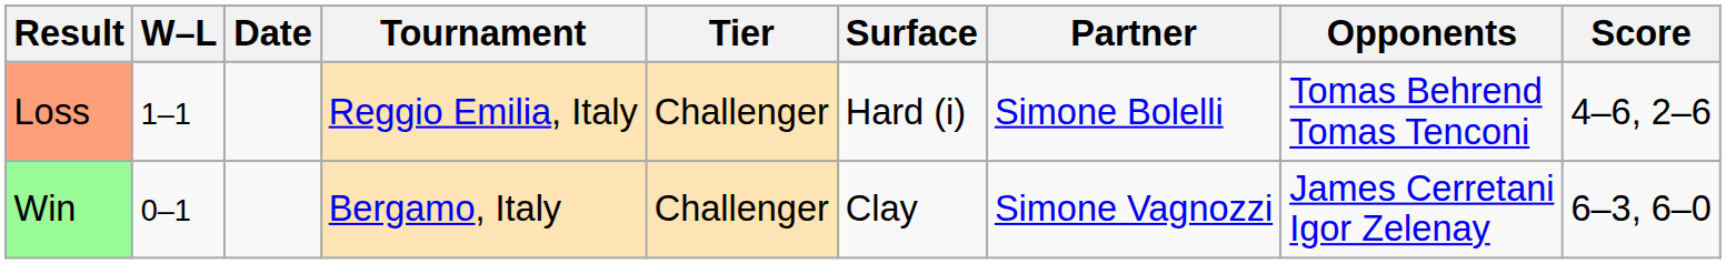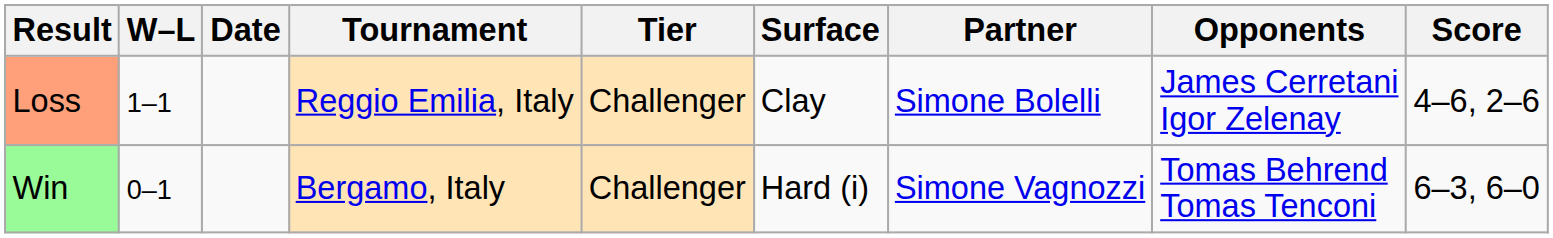 <table class="sortable wikitable">
 <tr>
 <th>Result</th>
 <th class="unsortable">W–L</th>
 <th>Date</th>
 <th>Tournament</th>
 <th>Tier</th>
 <th>Surface</th>
 <th>Partner</th>
 <th>Opponents</th>
 <th class="unsortable">Score</th>
 </tr>
 <tr>
 <td bgcolor=FFA07A>Loss</td>
 <td><small>1–1</small></td>
 <td></td>
 <td style="background:moccasin;"><a href='#'>Reggio Emilia</a>, Italy</td>
 <td style="background:moccasin;">Challenger</td>
-<td>Hard (i)</td>
+<td>Clay</td>
 <td> <a href='#'>Simone Bolelli</a></td>
-<td> <a href='#'>Tomas Behrend</a><br> <a href='#'>Tomas Tenconi</a></td>
+<td> <a href='#'>James Cerretani</a><br> <a href='#'>Igor Zelenay</a></td>
 <td>4–6, 2–6</td>
 </tr>
 <tr>
 <td bgcolor=98FB98>Win</td>
 <td><small>0–1</small></td>
 <td></td>
 <td style="background:moccasin;"><a href='#'>Bergamo</a>, Italy</td>
 <td style="background:moccasin;">Challenger</td>
-<td>Clay</td>
+<td>Hard (i)</td>
 <td> <a href='#'>Simone Vagnozzi</a></td>
-<td> <a href='#'>James Cerretani</a><br> <a href='#'>Igor Zelenay</a></td>
+<td> <a href='#'>Tomas Behrend</a><br> <a href='#'>Tomas Tenconi</a></td>
 <td>6–3, 6–0</td>
 </tr>
 </table>
